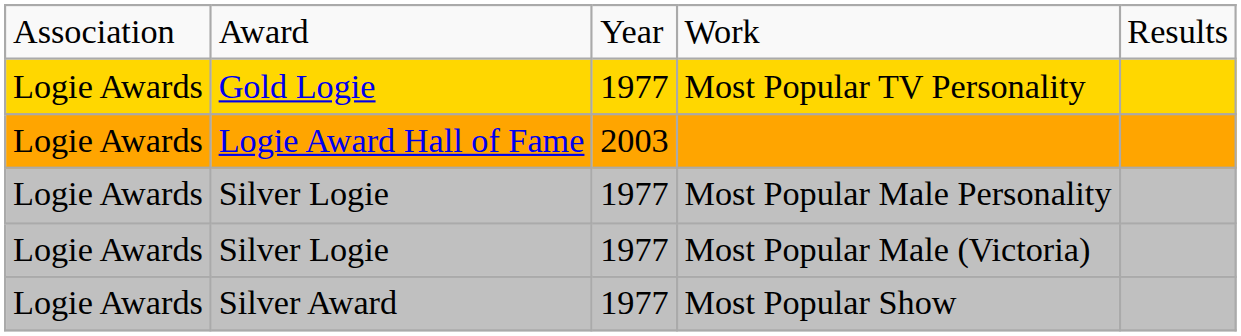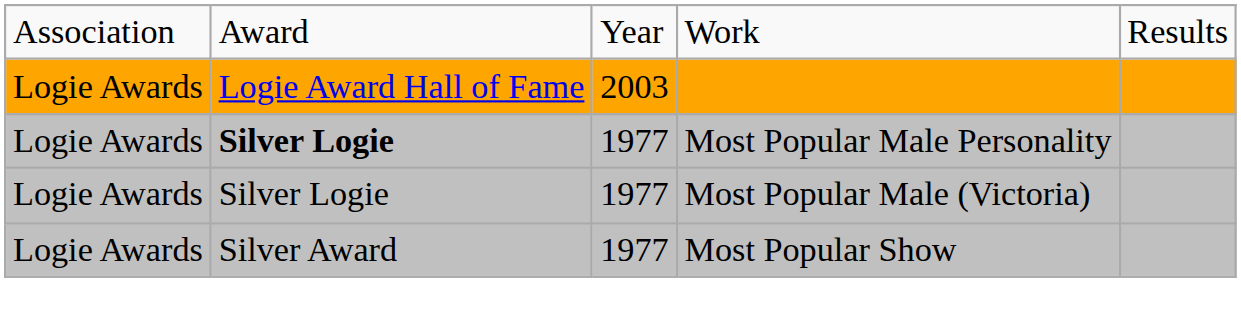 <table class="wikitable">
 <tr>
 <td>Association</td>
 <td>Award</td>
 <td>Year</td>
 <td>Work</td>
 <td>Results</td>
-</tr>
-<tr bgcolor=gold>
-<td>Logie Awards</td>
-<td><a href='#'>Gold Logie</a></td>
-<td>1977</td>
-<td>Most Popular TV Personality</td>
-<td></td>
 </tr>
 <tr bgcolor=orange>
 <td>Logie Awards</td>
 <td><a href='#'>Logie Award Hall of Fame</a></td>
 <td>2003</td>
 <td></td>
 <td></td>
 </tr>
 <tr bgcolor=silver>
 <td>Logie Awards</td>
-<td>Silver Logie</td>
+<td><strong>Silver Logie</strong></td>
 <td>1977</td>
 <td>Most Popular Male Personality</td>
 <td></td>
 </tr>
 <tr bgcolor=silver>
 <td>Logie Awards</td>
 <td>Silver Logie</td>
 <td>1977</td>
 <td>Most Popular Male (Victoria)</td>
 <td></td>
 </tr>
 <tr bgcolor=silver>
 <td>Logie Awards</td>
 <td>Silver Award</td>
 <td>1977</td>
 <td>Most Popular Show</td>
 <td></td>
 </tr>
 </table>
